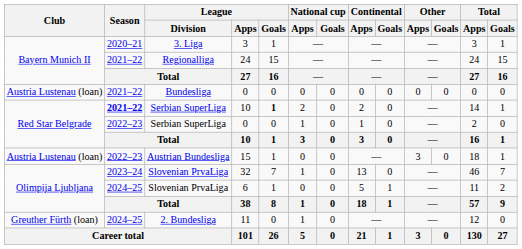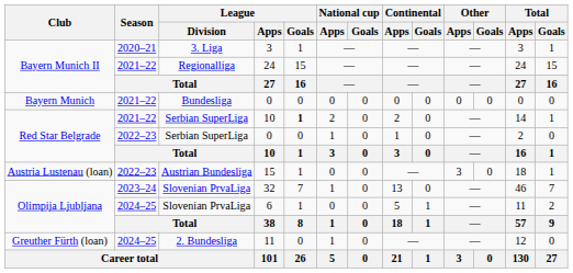 <table class="wikitable" style="text-align: center">
 <tr>
 <th rowspan="2">Club</th>
 <th rowspan="2">Season</th>
 <th colspan="3">League</th>
 <th colspan="2">National cup</th>
 <th colspan="2">Continental</th>
 <th colspan="2">Other</th>
 <th colspan="2">Total</th>
 </tr>
 <tr>
 <th>Division</th>
 <th>Apps</th>
 <th>Goals</th>
 <th>Apps</th>
 <th>Goals</th>
 <th>Apps</th>
 <th>Goals</th>
 <th>Apps</th>
 <th>Goals</th>
 <th>Apps</th>
 <th>Goals</th>
 </tr>
 <tr>
 <td rowspan="3"><a href='#'>Bayern Munich II</a></td>
 <td><a href='#'>2020–21</a></td>
 <td><a href='#'>3. Liga</a></td>
 <td>3</td>
 <td>1</td>
 <td colspan="2">—</td>
 <td colspan="2">—</td>
 <td colspan="2">—</td>
 <td>3</td>
 <td>1</td>
 </tr>
 <tr>
 <td><a href='#'>2021–22</a></td>
 <td><a href='#'>Regionalliga</a></td>
 <td>24</td>
 <td>15</td>
 <td colspan="2">—</td>
 <td colspan="2">—</td>
 <td colspan="2">—</td>
 <td>24</td>
 <td>15</td>
 </tr>
 <tr>
 <th colspan="2">Total</th>
 <th>27</th>
 <th>16</th>
 <th colspan="2">—</th>
 <th colspan="2">—</th>
 <th colspan="2">—</th>
 <th>27</th>
 <th>16</th>
 </tr>
 <tr>
-<td><a href='#'>Austria Lustenau</a> (loan)</td>
+<td><a href='#'>Bayern Munich</a></td>
 <td><a href='#'>2021–22</a></td>
 <td><a href='#'>Bundesliga</a></td>
 <td>0</td>
 <td>0</td>
 <td>0</td>
 <td>0</td>
 <td>0</td>
 <td>0</td>
 <td>0</td>
 <td>0</td>
 <td>0</td>
 <td>0</td>
 </tr>
 <tr>
 <td rowspan="3"><a href='#'>Red Star Belgrade</a></td>
-<td><strong><a href='#'>2021–22</a></strong></td>
+<td><a href='#'>2021–22</a></td>
 <td><a href='#'>Serbian SuperLiga</a></td>
 <td>10</td>
 <td><strong>1</strong></td>
 <td>2</td>
 <td>0</td>
 <td>2</td>
 <td>0</td>
 <td colspan="2">—</td>
 <td>14</td>
 <td>1</td>
 </tr>
 <tr>
 <td><a href='#'>2022–23</a></td>
 <td>Serbian SuperLiga</td>
 <td>0</td>
 <td>0</td>
 <td>1</td>
 <td>0</td>
 <td>1</td>
 <td>0</td>
 <td colspan="2">—</td>
 <td>2</td>
 <td>0</td>
 </tr>
 <tr>
 <th colspan="2">Total</th>
 <th>10</th>
 <th>1</th>
 <th>3</th>
 <th>0</th>
 <th>3</th>
 <th>0</th>
 <th colspan="2">—</th>
 <th>16</th>
 <th>1</th>
 </tr>
 <tr>
 <td><a href='#'>Austria Lustenau</a> (loan)</td>
 <td><a href='#'>2022–23</a></td>
 <td><a href='#'>Austrian Bundesliga</a></td>
 <td>15</td>
 <td>1</td>
 <td>0</td>
 <td>0</td>
 <td colspan="2">—</td>
 <td>3</td>
 <td>0</td>
 <td>18</td>
 <td>1</td>
 </tr>
 <tr>
 <td rowspan="3"><a href='#'>Olimpija Ljubljana</a></td>
 <td><a href='#'>2023–24</a></td>
 <td><a href='#'>Slovenian PrvaLiga</a></td>
 <td>32</td>
 <td>7</td>
 <td>1</td>
 <td>0</td>
 <td>13</td>
 <td>0</td>
 <td colspan="2">—</td>
 <td>46</td>
 <td>7</td>
 </tr>
 <tr>
 <td><a href='#'>2024–25</a></td>
 <td>Slovenian PrvaLiga</td>
 <td>6</td>
 <td>1</td>
 <td>0</td>
 <td>0</td>
 <td>5</td>
 <td>1</td>
 <td colspan="2">—</td>
 <td>11</td>
 <td>2</td>
 </tr>
 <tr>
 <th colspan="2">Total</th>
 <th>38</th>
 <th>8</th>
 <th>1</th>
 <th>0</th>
 <th>18</th>
 <th>1</th>
 <th colspan="2">—</th>
 <th>57</th>
 <th>9</th>
 </tr>
 <tr>
 <td><a href='#'>Greuther Fürth</a> (loan)</td>
 <td><a href='#'>2024–25</a></td>
 <td><a href='#'>2. Bundesliga</a></td>
 <td>11</td>
 <td>0</td>
 <td>1</td>
 <td>0</td>
 <td colspan="2">—</td>
 <td colspan="2">—</td>
 <td>12</td>
 <td>0</td>
 </tr>
 <tr>
 <th colspan="3">Career total</th>
 <th>101</th>
 <th>26</th>
 <th>5</th>
 <th>0</th>
 <th>21</th>
 <th>1</th>
 <th>3</th>
 <th>0</th>
 <th>130</th>
 <th>27</th>
 </tr>
 </table>
